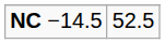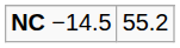 <table class="wikitable">
 <tr align="center">
 </tr>
 <tr align="center">
 <td><strong>NC</strong> −14.5</td>
-<td>52.5</td>
+<td>55.2</td>
 </tr>
 </table>
